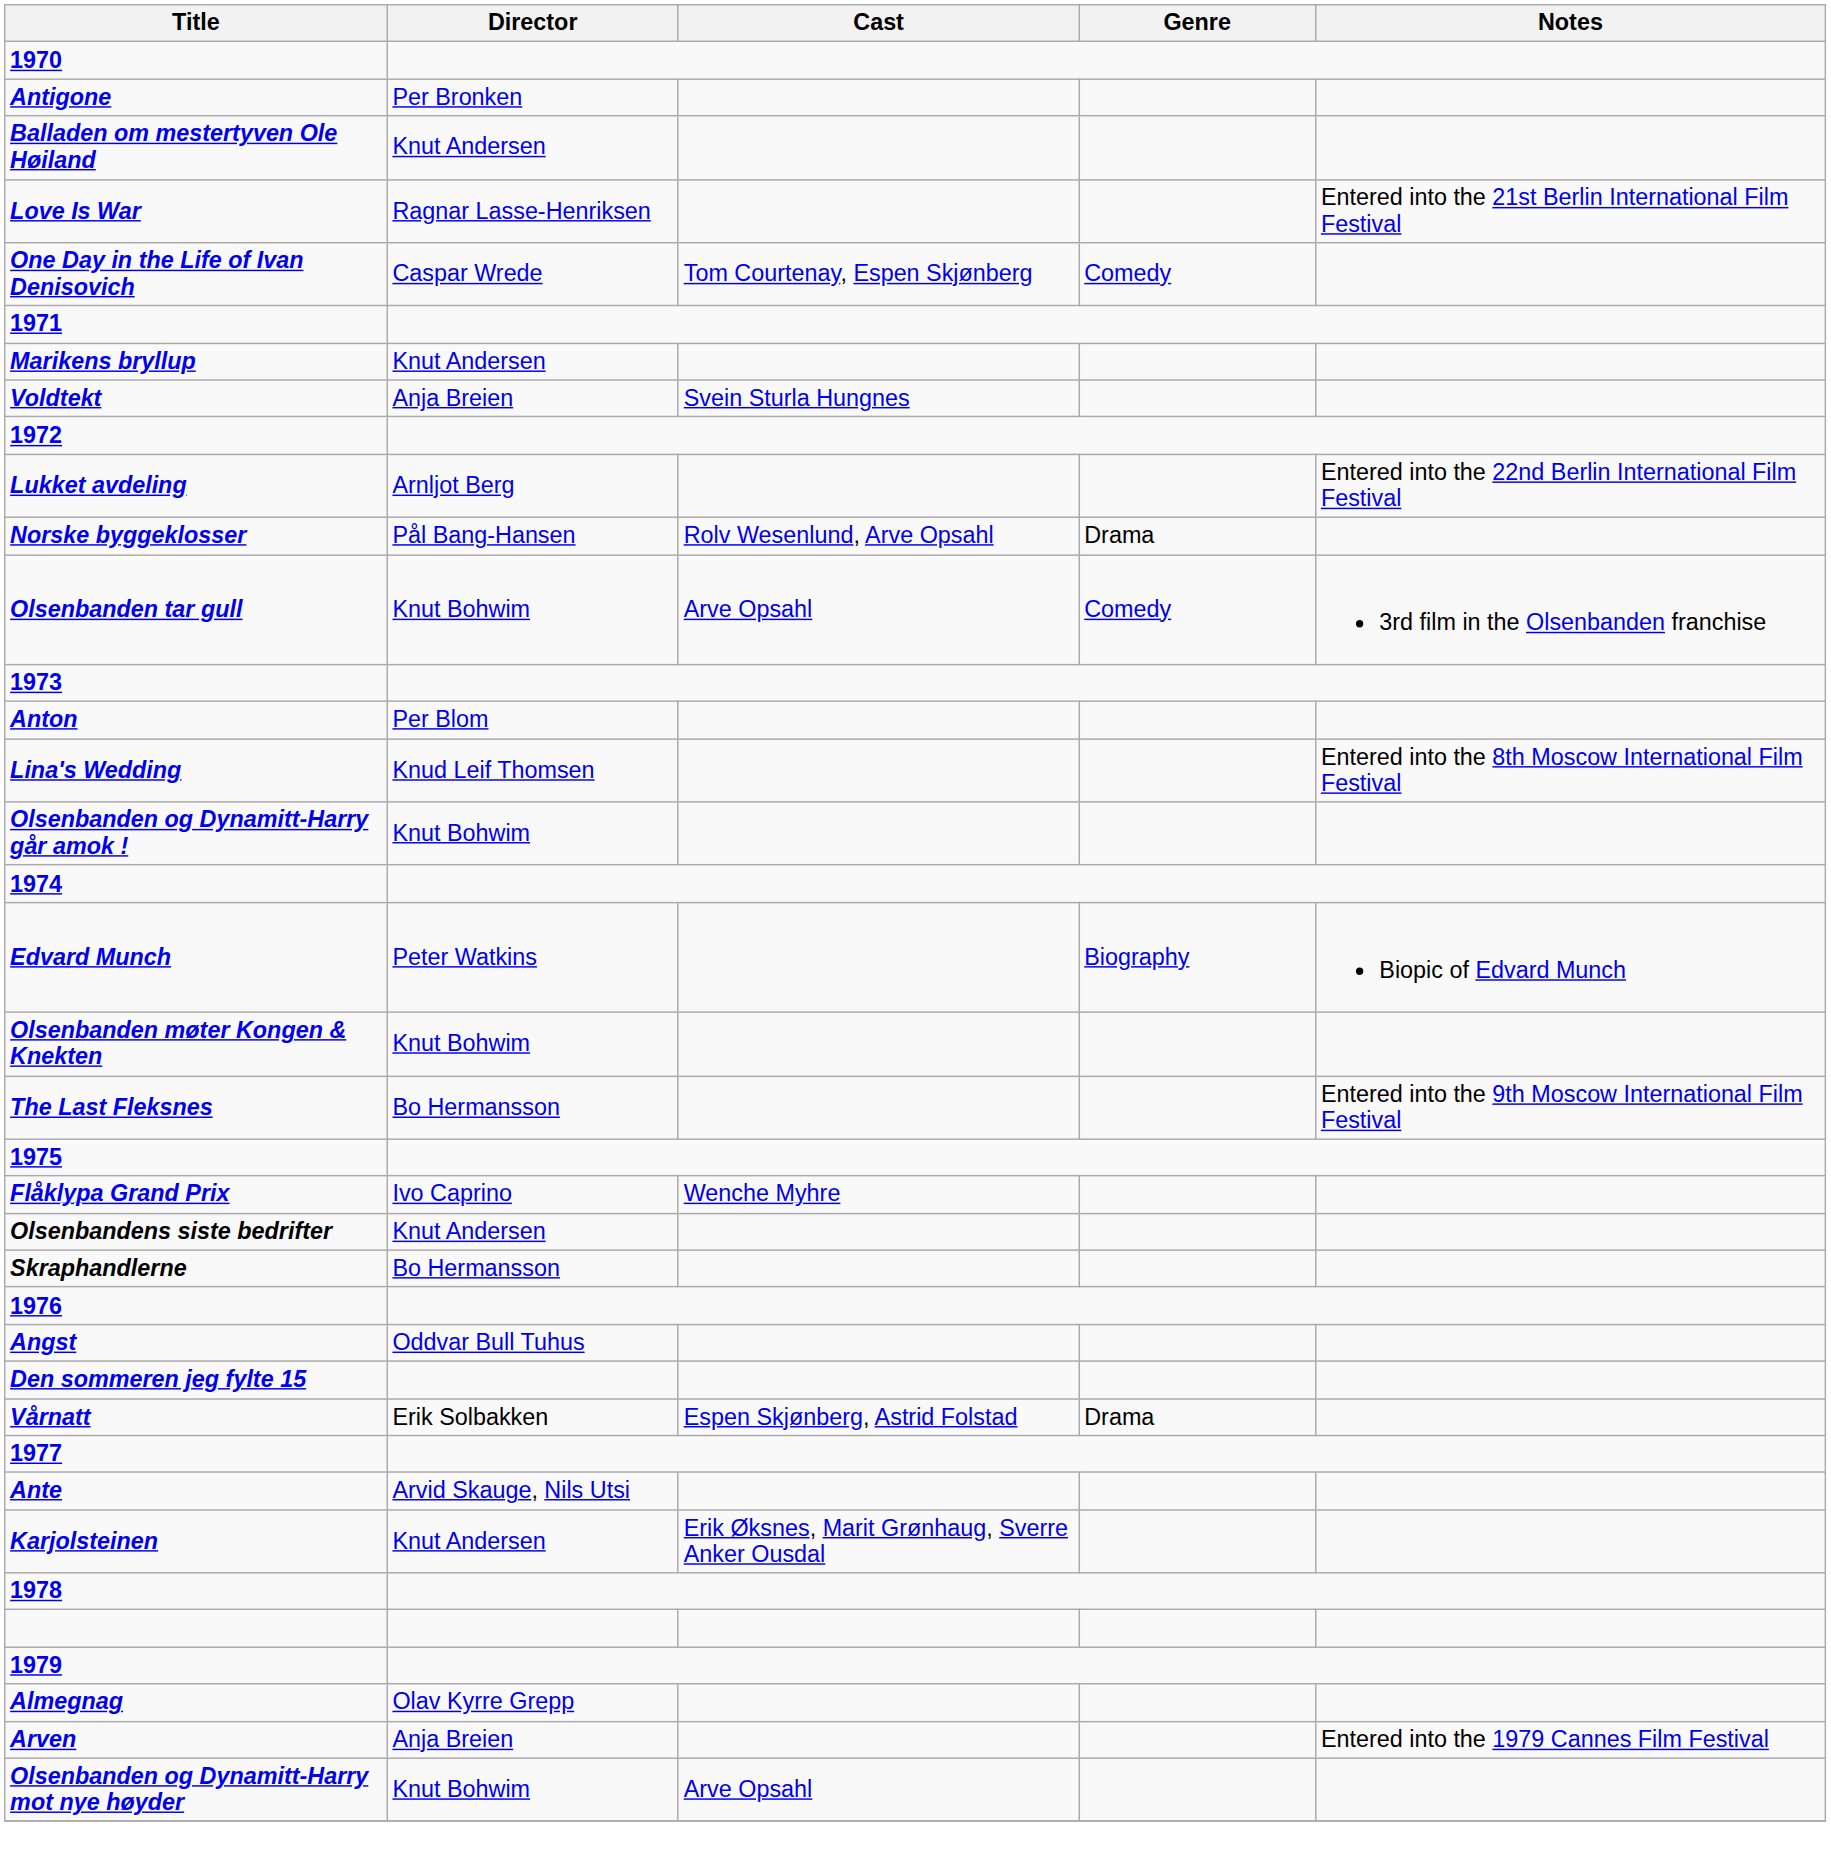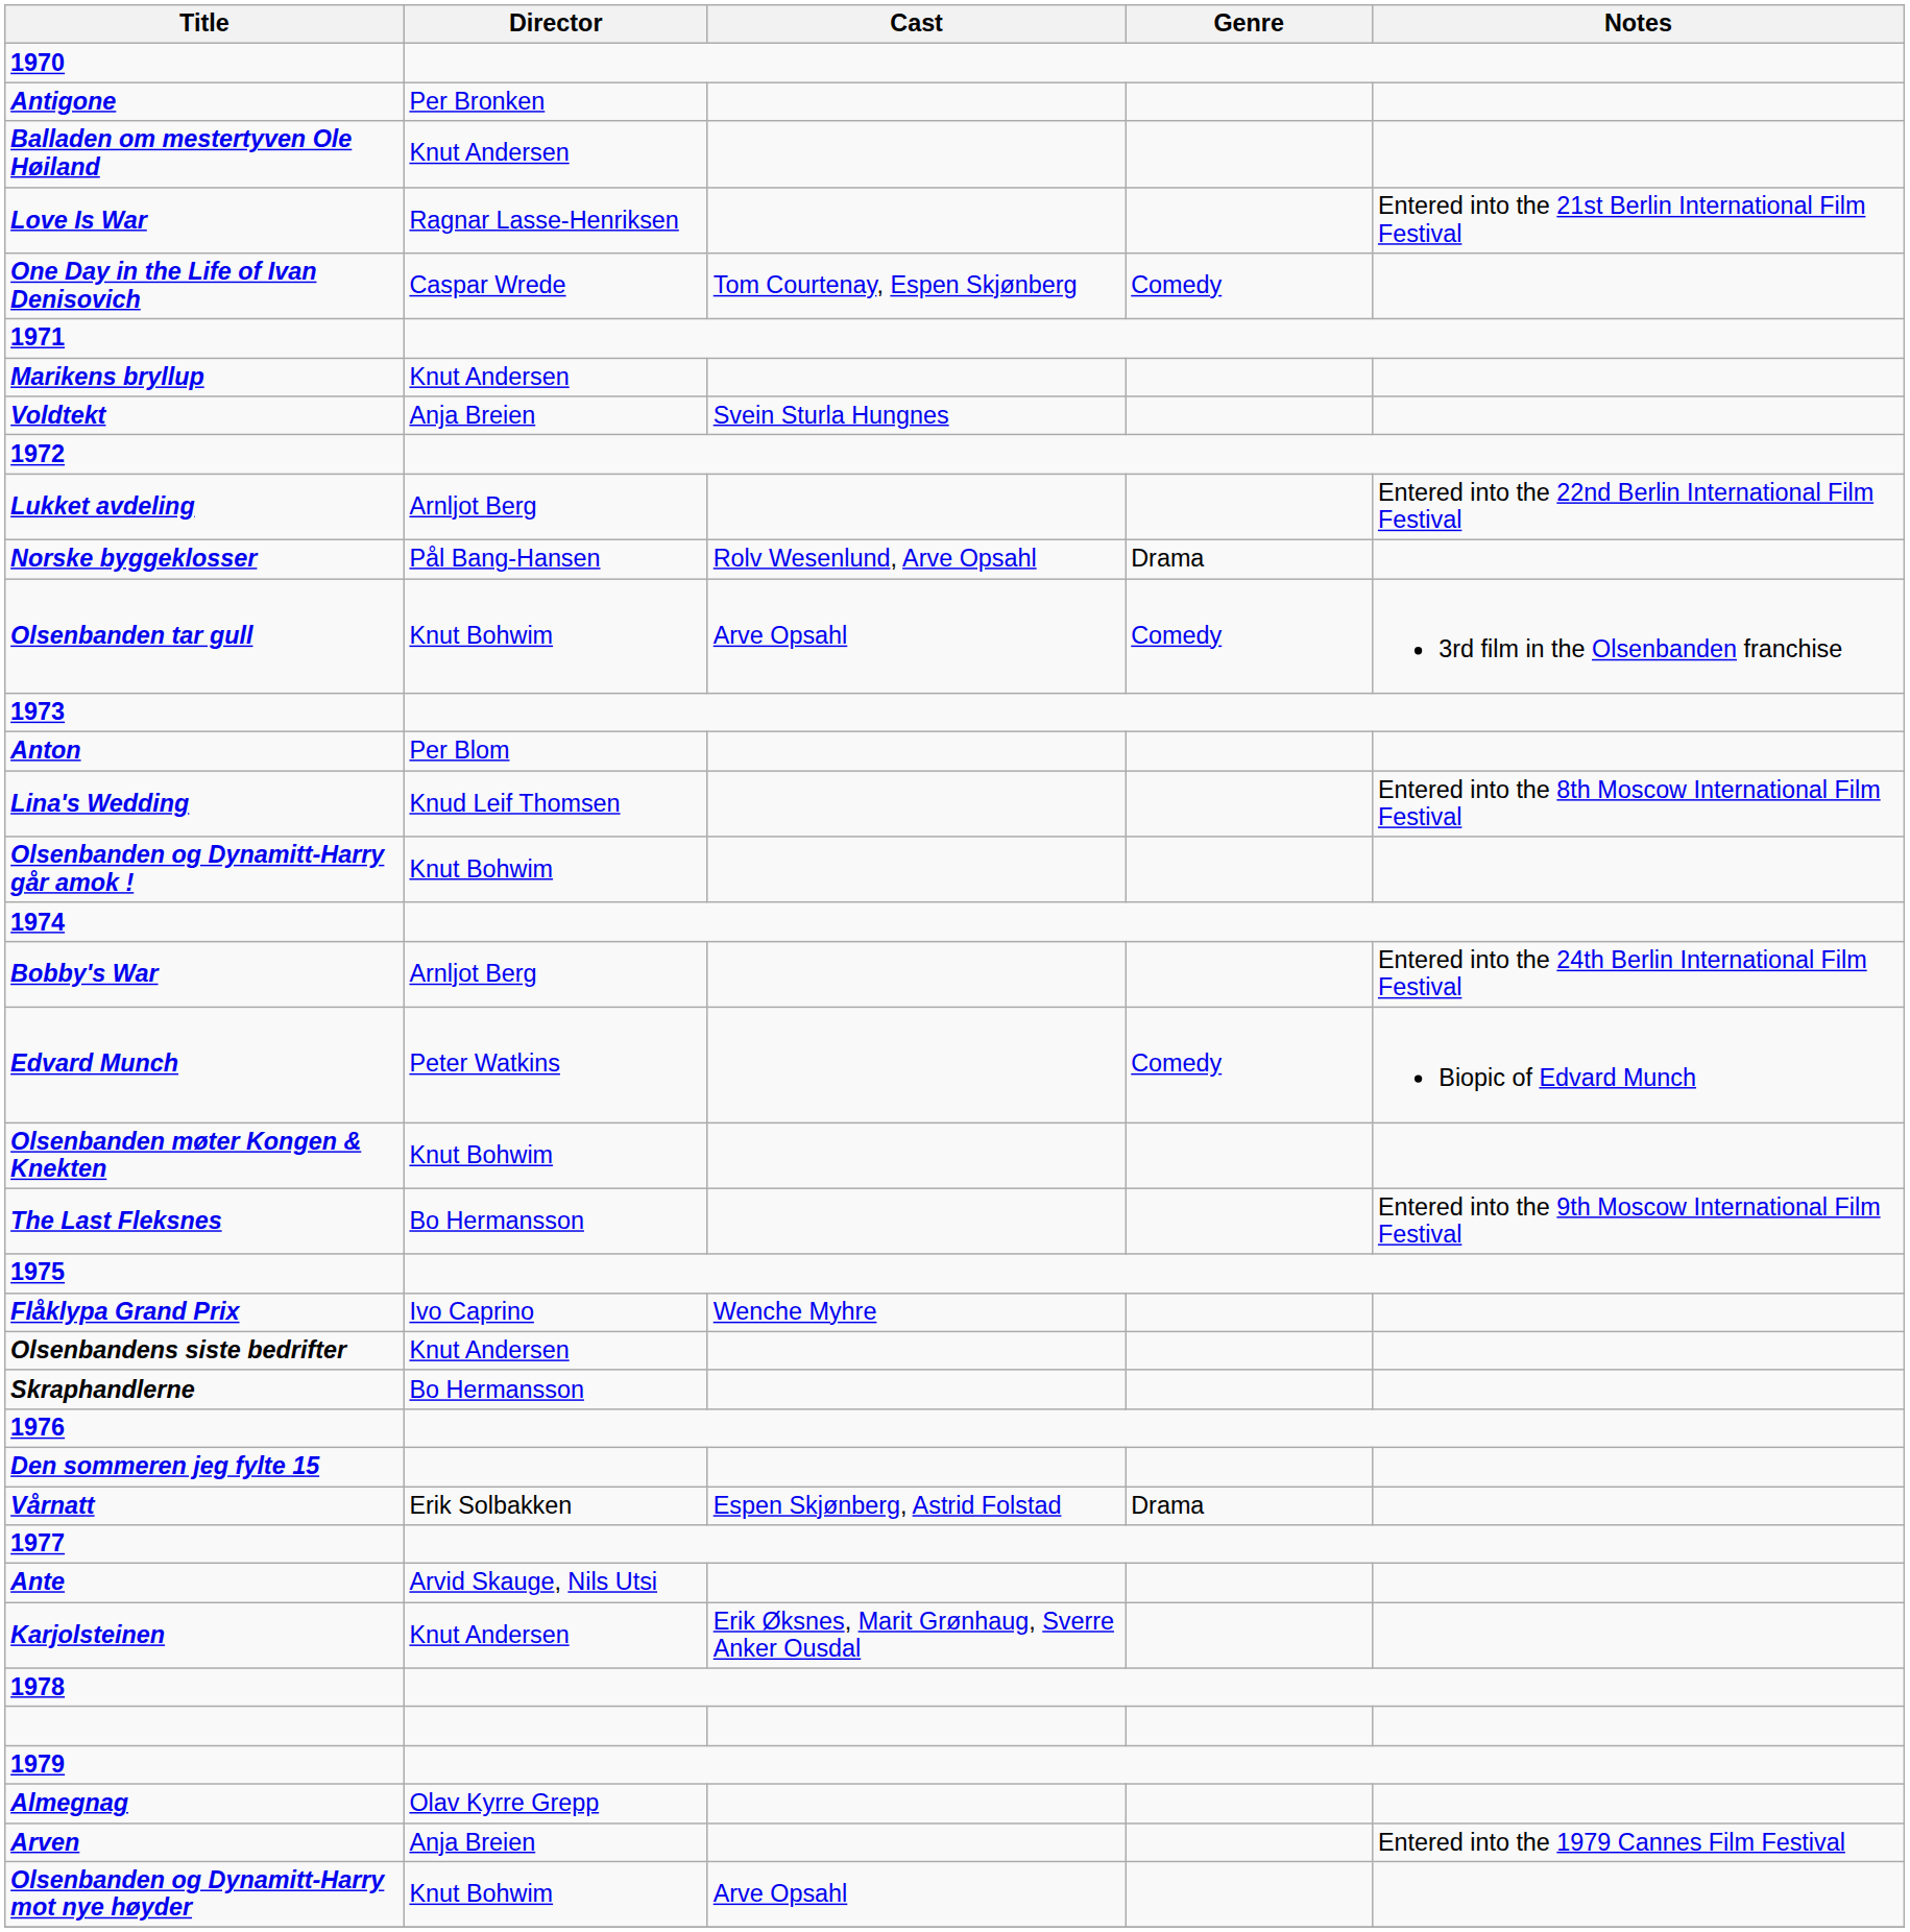 <table class="wikitable">
 <tr>
 <th width=21%>Title</th>
 <th width=16%>Director</th>
 <th width=22%>Cast</th>
 <th width=13%>Genre</th>
 <th width=28%>Notes</th>
 </tr>
 <tr>
 <td><strong><a href='#'>1970</a></strong></td>
 </tr>
 <tr>
 <td><strong><em><a href='#'>Antigone</a></em></strong></td>
 <td><a href='#'>Per Bronken</a></td>
 <td></td>
 <td></td>
 <td></td>
 </tr>
 <tr>
 <td><strong><em><a href='#'>Balladen om mestertyven Ole Høiland</a></em></strong></td>
 <td><a href='#'>Knut Andersen</a></td>
 <td></td>
 <td></td>
 <td></td>
 </tr>
 <tr>
 <td><strong><em><a href='#'>Love Is War</a></em></strong></td>
 <td><a href='#'>Ragnar Lasse-Henriksen</a></td>
 <td></td>
 <td></td>
 <td>Entered into the <a href='#'>21st Berlin International Film Festival</a></td>
 </tr>
 <tr>
 <td><strong><em><a href='#'>One Day in the Life of Ivan Denisovich</a></em></strong></td>
 <td><a href='#'>Caspar Wrede</a></td>
 <td><a href='#'>Tom Courtenay</a>, <a href='#'>Espen Skjønberg</a></td>
 <td><a href='#'>Comedy</a></td>
 <td></td>
 </tr>
 <tr>
 <td><strong><a href='#'>1971</a></strong></td>
 </tr>
 <tr>
 <td><strong><em><a href='#'>Marikens bryllup</a></em></strong></td>
 <td><a href='#'>Knut Andersen</a></td>
 <td></td>
 <td></td>
 <td></td>
 </tr>
 <tr>
 <td><strong><em><a href='#'>Voldtekt</a></em></strong></td>
 <td><a href='#'>Anja Breien</a></td>
 <td><a href='#'>Svein Sturla Hungnes</a></td>
 <td></td>
 <td></td>
 </tr>
 <tr>
 <td><strong><a href='#'>1972</a></strong></td>
 </tr>
 <tr>
 <td><strong><em><a href='#'>Lukket avdeling</a></em></strong></td>
 <td><a href='#'>Arnljot Berg</a></td>
 <td></td>
 <td></td>
 <td>Entered into the <a href='#'>22nd Berlin International Film Festival</a></td>
 </tr>
 <tr>
 <td><strong><em><a href='#'>Norske byggeklosser</a></em></strong></td>
 <td><a href='#'>Pål Bang-Hansen</a></td>
 <td><a href='#'>Rolv Wesenlund</a>, <a href='#'>Arve Opsahl</a></td>
 <td>Drama</td>
 <td></td>
 </tr>
 <tr>
 <td><strong><em><a href='#'>Olsenbanden tar gull</a></em></strong></td>
 <td><a href='#'>Knut Bohwim</a></td>
 <td><a href='#'>Arve Opsahl</a></td>
 <td><a href='#'>Comedy</a></td>
 <td><br><ul><li>3rd film in the <a href='#'>Olsenbanden</a> franchise</li></ul></td>
 </tr>
 <tr>
 <td><strong><a href='#'>1973</a></strong></td>
 </tr>
 <tr>
 <td><strong><em><a href='#'>Anton</a></em></strong></td>
 <td><a href='#'>Per Blom</a></td>
 <td></td>
 <td></td>
 <td></td>
 </tr>
 <tr>
 <td><strong><em><a href='#'>Lina's Wedding</a></em></strong></td>
 <td><a href='#'>Knud Leif Thomsen</a></td>
 <td></td>
 <td></td>
 <td>Entered into the <a href='#'>8th Moscow International Film Festival</a></td>
 </tr>
 <tr>
 <td><strong><em><a href='#'>Olsenbanden og Dynamitt-Harry går amok !</a></em></strong></td>
 <td><a href='#'>Knut Bohwim</a></td>
 <td></td>
 <td></td>
 <td></td>
 </tr>
 <tr>
 <td><strong><a href='#'>1974</a></strong></td>
 </tr>
 <tr>
+<td><strong><em><a href='#'>Bobby's War</a></em></strong></td>
+<td><a href='#'>Arnljot Berg</a></td>
+<td></td>
+<td></td>
+<td>Entered into the <a href='#'>24th Berlin International Film Festival</a></td>
+</tr>
+<tr>
 <td><strong><em><a href='#'>Edvard Munch</a></em></strong></td>
 <td><a href='#'>Peter Watkins</a></td>
 <td></td>
-<td><a href='#'>Biography</a></td>
+<td><a href='#'>Comedy</a></td>
 <td><br><ul><li>Biopic of <a href='#'>Edvard Munch</a></li></ul></td>
 </tr>
 <tr>
 <td><strong><em><a href='#'>Olsenbanden møter Kongen & Knekten</a></em></strong></td>
 <td><a href='#'>Knut Bohwim</a></td>
 <td></td>
 <td></td>
 <td></td>
 </tr>
 <tr>
 <td><strong><em><a href='#'>The Last Fleksnes</a></em></strong></td>
 <td><a href='#'>Bo Hermansson</a></td>
 <td></td>
 <td></td>
 <td>Entered into the <a href='#'>9th Moscow International Film Festival</a></td>
 </tr>
 <tr>
 <td><strong><a href='#'>1975</a></strong></td>
 </tr>
 <tr>
 <td><strong><em><a href='#'>Flåklypa Grand Prix</a></em></strong></td>
 <td><a href='#'>Ivo Caprino</a></td>
 <td><a href='#'>Wenche Myhre</a></td>
 <td></td>
 <td></td>
 </tr>
 <tr>
 <td><strong><em>Olsenbandens siste bedrifter</em></strong></td>
 <td><a href='#'>Knut Andersen</a></td>
 <td></td>
 <td></td>
 <td></td>
 </tr>
 <tr>
 <td><strong><em>Skraphandlerne</em></strong></td>
 <td><a href='#'>Bo Hermansson</a></td>
 <td></td>
 <td></td>
 <td></td>
 </tr>
 <tr>
 <td><strong><a href='#'>1976</a></strong></td>
-</tr>
-<tr>
-<td><strong><em><a href='#'>Angst</a></em></strong></td>
-<td><a href='#'>Oddvar Bull Tuhus</a></td>
-<td></td>
-<td></td>
-<td></td>
 </tr>
 <tr>
 <td><strong><em><a href='#'>Den sommeren jeg fylte 15</a></em></strong></td>
 <td></td>
 <td></td>
 <td></td>
 <td></td>
 </tr>
 <tr>
 <td><strong><em><a href='#'>Vårnatt</a></em></strong></td>
 <td>Erik Solbakken</td>
 <td><a href='#'>Espen Skjønberg</a>, <a href='#'>Astrid Folstad</a></td>
 <td>Drama</td>
 <td></td>
 </tr>
 <tr>
 <td><strong><a href='#'>1977</a></strong></td>
 </tr>
 <tr>
 <td><strong><em><a href='#'>Ante</a></em></strong></td>
 <td><a href='#'>Arvid Skauge</a>, <a href='#'>Nils Utsi</a></td>
 <td></td>
 <td></td>
 <td></td>
 </tr>
 <tr>
 <td><strong><em><a href='#'>Karjolsteinen</a></em></strong></td>
 <td><a href='#'>Knut Andersen</a></td>
 <td><a href='#'>Erik Øksnes</a>, <a href='#'>Marit Grønhaug</a>, <a href='#'>Sverre Anker Ousdal</a></td>
 <td></td>
 <td></td>
 </tr>
 <tr>
 <td><strong><a href='#'>1978</a></strong></td>
 </tr>
 <tr>
 <td> </td>
 <td></td>
 <td></td>
 <td></td>
 <td></td>
 </tr>
 <tr>
 <td><strong><a href='#'>1979</a></strong></td>
 </tr>
 <tr>
 <td><strong><em><a href='#'>Almegnag</a></em></strong></td>
 <td><a href='#'>Olav Kyrre Grepp</a></td>
 <td></td>
 <td></td>
 <td></td>
 </tr>
 <tr>
 <td><strong><em><a href='#'>Arven</a></em></strong></td>
 <td><a href='#'>Anja Breien</a></td>
 <td></td>
 <td></td>
 <td>Entered into the <a href='#'>1979 Cannes Film Festival</a></td>
 </tr>
 <tr>
 <td><strong><em><a href='#'>Olsenbanden og Dynamitt-Harry mot nye høyder</a></em></strong></td>
 <td><a href='#'>Knut Bohwim</a></td>
 <td><a href='#'>Arve Opsahl</a></td>
 <td></td>
 <td></td>
 </tr>
 <tr>
 </tr>
 </table>
